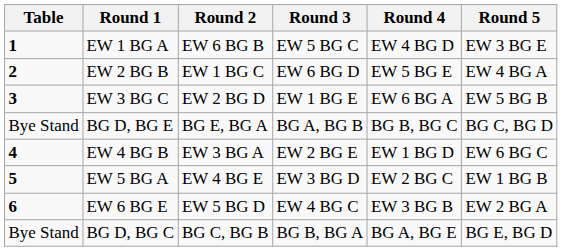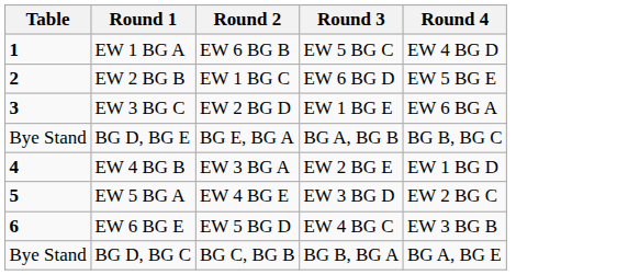 <table class="wikitable">
 <tr>
 <th>Table</th>
 <th>Round 1</th>
 <th>Round 2</th>
 <th>Round 3</th>
 <th>Round 4</th>
-<th>Round 5</th>
 </tr>
 <tr>
 <td><strong>1</strong></td>
 <td>EW 1 BG A</td>
 <td>EW 6 BG B</td>
 <td>EW 5 BG C</td>
 <td>EW 4 BG D</td>
-<td>EW 3 BG E</td>
 </tr>
 <tr>
 <td><strong>2</strong></td>
 <td>EW 2 BG B</td>
 <td>EW 1 BG C</td>
 <td>EW 6 BG D</td>
 <td>EW 5 BG E</td>
-<td>EW 4 BG A</td>
 </tr>
 <tr>
 <td><strong>3</strong></td>
 <td>EW 3 BG C</td>
 <td>EW 2 BG D</td>
 <td>EW 1 BG E</td>
 <td>EW 6 BG A</td>
-<td>EW 5 BG B</td>
 </tr>
 <tr>
 <td>Bye Stand</td>
 <td>BG D, BG E</td>
 <td>BG E, BG A</td>
 <td>BG A, BG B</td>
 <td>BG B, BG C</td>
-<td>BG C, BG D</td>
 </tr>
 <tr>
 <td><strong>4</strong></td>
 <td>EW 4 BG B</td>
 <td>EW 3 BG A</td>
 <td>EW 2 BG E</td>
 <td>EW 1 BG D</td>
-<td>EW 6 BG C</td>
 </tr>
 <tr>
 <td><strong>5</strong></td>
 <td>EW 5 BG A</td>
 <td>EW 4 BG E</td>
 <td>EW 3 BG D</td>
 <td>EW 2 BG C</td>
-<td>EW 1 BG B</td>
 </tr>
 <tr>
 <td><strong>6</strong></td>
 <td>EW 6 BG E</td>
 <td>EW 5 BG D</td>
 <td>EW 4 BG C</td>
 <td>EW 3 BG B</td>
-<td>EW 2 BG A</td>
 </tr>
 <tr>
 <td>Bye Stand</td>
 <td>BG D, BG C</td>
 <td>BG C, BG B</td>
 <td>BG B, BG A</td>
 <td>BG A, BG E</td>
-<td>BG E, BG D</td>
 </tr>
 </table>
